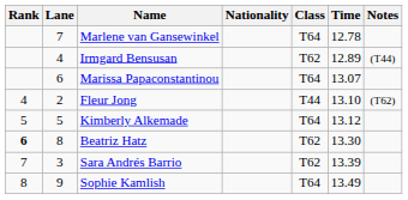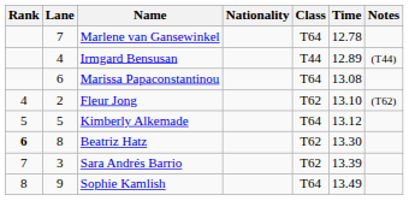 <table class="wikitable sortable" style="text-align:center">
 <tr>
 <th>Rank</th>
 <th>Lane</th>
 <th>Name</th>
 <th>Nationality</th>
 <th>Class</th>
 <th>Time</th>
 <th>Notes</th>
 </tr>
 <tr>
 <td></td>
 <td>7</td>
 <td align="left"><a href='#'>Marlene van Gansewinkel</a></td>
 <td align="left"></td>
 <td>T64</td>
 <td>12.78</td>
 <td></td>
 </tr>
 <tr>
 <td></td>
 <td>4</td>
 <td align="left"><a href='#'>Irmgard Bensusan</a></td>
 <td align="left"></td>
-<td>T62</td>
+<td>T44</td>
 <td>12.89</td>
 <td> <small>(T44)</small></td>
 </tr>
 <tr>
 <td></td>
 <td>6</td>
 <td align="left"><a href='#'>Marissa Papaconstantinou</a></td>
 <td align="left"></td>
 <td>T64</td>
-<td>13.07</td>
+<td>13.08</td>
 <td></td>
 </tr>
 <tr>
 <td>4</td>
 <td>2</td>
 <td align="left"><a href='#'>Fleur Jong</a></td>
 <td align="left"></td>
-<td>T44</td>
+<td>T62</td>
 <td>13.10</td>
 <td> <small>(T62)</small></td>
 </tr>
 <tr>
 <td>5</td>
 <td>5</td>
 <td align="left"><a href='#'>Kimberly Alkemade</a></td>
 <td align="left"></td>
 <td>T64</td>
 <td>13.12</td>
 <td></td>
 </tr>
 <tr>
 <td><strong>6</strong></td>
 <td>8</td>
 <td align="left"><a href='#'>Beatriz Hatz</a></td>
 <td align="left"></td>
 <td>T62</td>
 <td>13.30</td>
 <td></td>
 </tr>
 <tr>
 <td>7</td>
 <td>3</td>
 <td align="left"><a href='#'>Sara Andrés Barrio</a></td>
 <td align="left"></td>
 <td>T62</td>
 <td>13.39</td>
 <td></td>
 </tr>
 <tr>
 <td>8</td>
 <td>9</td>
 <td align="left"><a href='#'>Sophie Kamlish</a></td>
 <td align="left"></td>
 <td>T64</td>
 <td>13.49</td>
 <td></td>
 </tr>
 </table>
